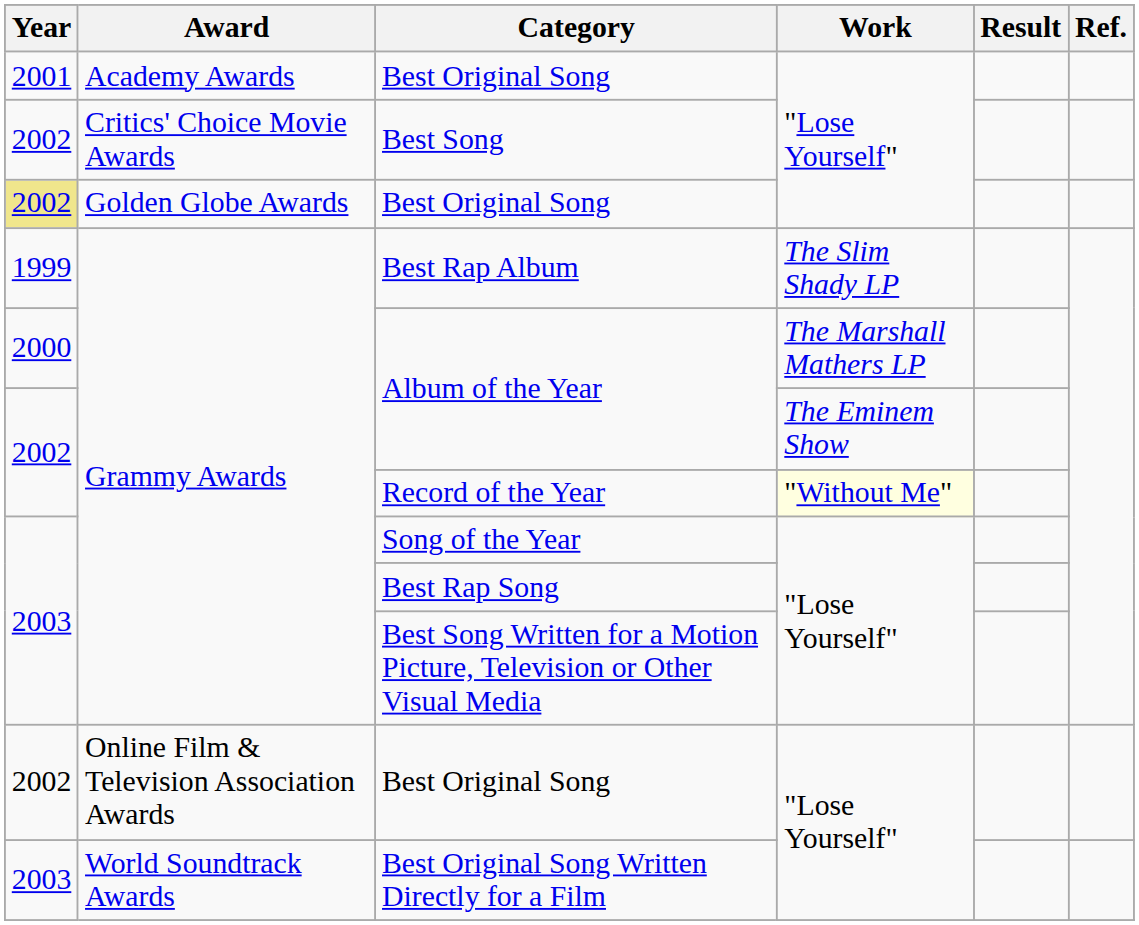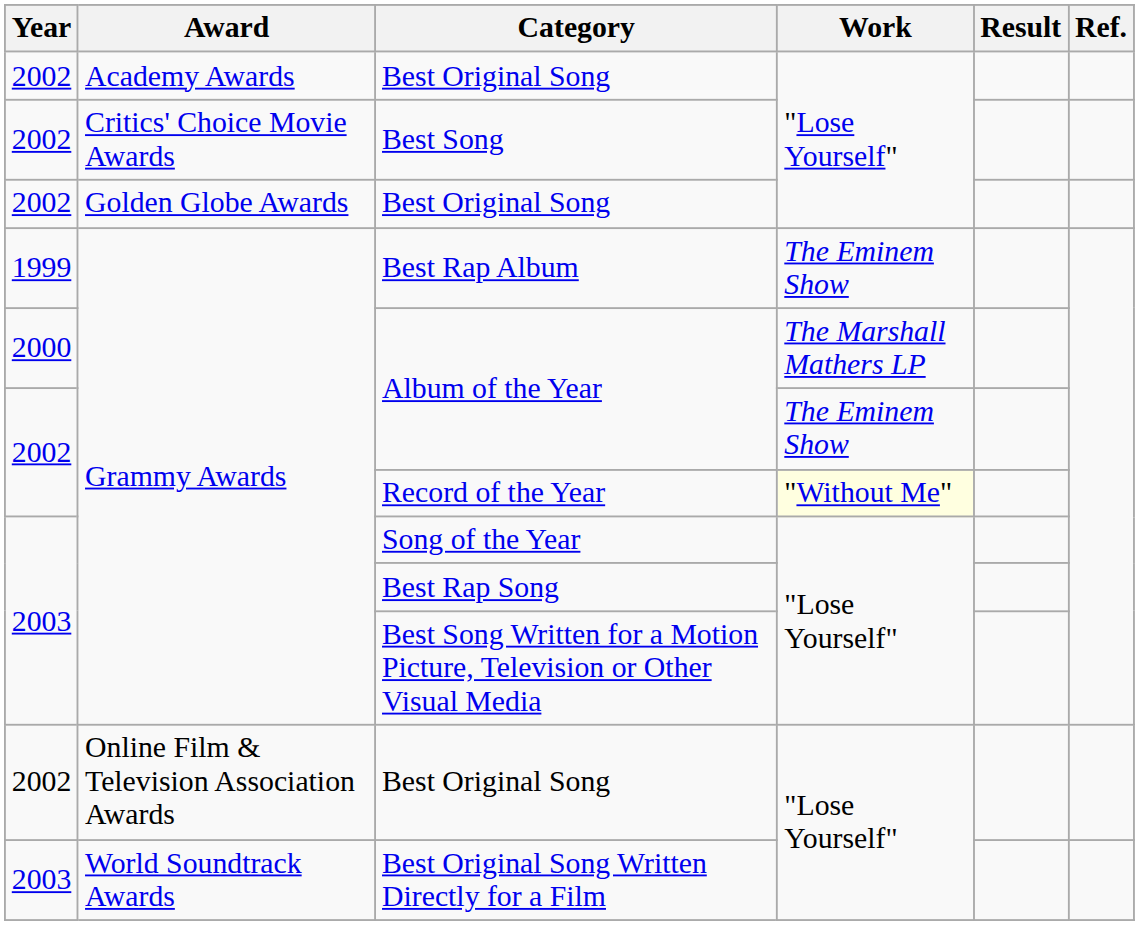 <table class="wikitable plainrowheaders">
 <tr>
 <th>Year</th>
 <th>Award</th>
 <th>Category</th>
 <th>Work</th>
 <th>Result</th>
 <th>Ref.</th>
 </tr>
 <tr>
-<td><a href='#'>2001</a></td>
+<td><a href='#'>2002</a></td>
 <td><a href='#'>Academy Awards</a></td>
 <td><a href='#'>Best Original Song</a></td>
 <td rowspan="3">"<a href='#'>Lose Yourself</a>" </td>
 <td></td>
 <td align="center"></td>
 </tr>
 <tr>
 <td><a href='#'>2002</a></td>
 <td><a href='#'>Critics' Choice Movie Awards</a></td>
 <td><a href='#'>Best Song</a></td>
 <td></td>
 <td align="center"></td>
 </tr>
 <tr>
-<td style="background: khaki;"><a href='#'>2002</a></td>
+<td><a href='#'>2002</a></td>
 <td><a href='#'>Golden Globe Awards</a></td>
 <td><a href='#'>Best Original Song</a></td>
 <td></td>
 <td align="center"></td>
 </tr>
 <tr>
 <td><a href='#'>1999</a></td>
 <td rowspan="7"><a href='#'>Grammy Awards</a></td>
 <td><a href='#'>Best Rap Album</a></td>
-<td><em><a href='#'>The Slim Shady LP</a></em></td>
+<td><em><a href='#'>The Eminem Show</a></em></td>
 <td></td>
 <td align="center" rowspan="7"></td>
 </tr>
 <tr>
 <td><a href='#'>2000</a></td>
 <td rowspan="2"><a href='#'>Album of the Year</a></td>
 <td><em><a href='#'>The Marshall Mathers LP</a></em></td>
 <td></td>
 </tr>
 <tr>
 <td rowspan="2"><a href='#'>2002</a></td>
 <td><em><a href='#'>The Eminem Show</a></em></td>
 <td></td>
 </tr>
 <tr>
 <td><a href='#'>Record of the Year</a></td>
 <td style="background: lightyellow;">"<a href='#'>Without Me</a>"</td>
 <td></td>
 </tr>
 <tr>
 <td rowspan="3"><a href='#'>2003</a></td>
 <td><a href='#'>Song of the Year</a></td>
 <td rowspan="3">"Lose Yourself"</td>
 <td></td>
 </tr>
 <tr>
 <td><a href='#'>Best Rap Song</a></td>
 <td></td>
 </tr>
 <tr>
 <td><a href='#'>Best Song Written for a Motion Picture, Television or Other Visual Media</a></td>
 <td></td>
 </tr>
 <tr>
 <td>2002</td>
 <td>Online Film & Television Association Awards</td>
 <td>Best Original Song</td>
 <td rowspan="2">"Lose Yourself" </td>
 <td></td>
 <td align="center"></td>
 </tr>
 <tr>
 <td><a href='#'>2003</a></td>
 <td><a href='#'>World Soundtrack Awards</a></td>
 <td><a href='#'>Best Original Song Written Directly for a Film</a></td>
 <td></td>
 <td align="center"></td>
 </tr>
 </table>
